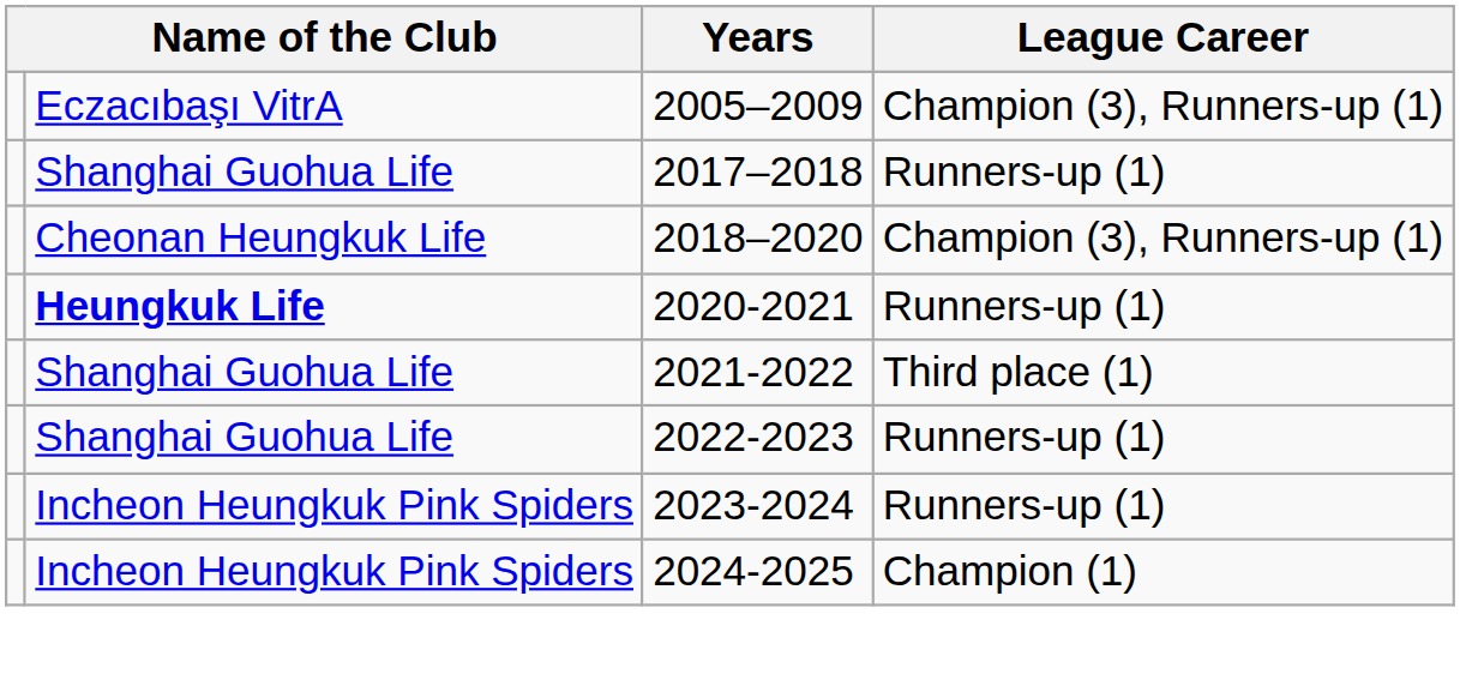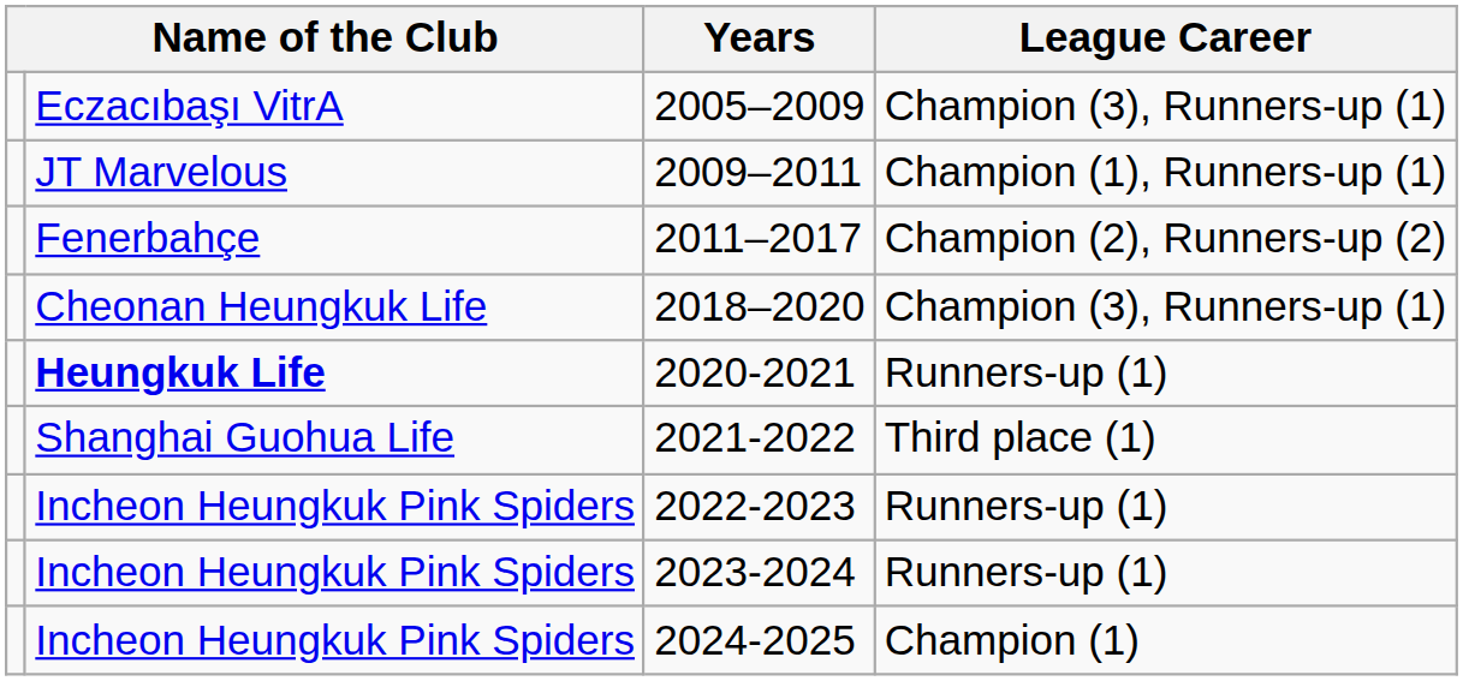 <table class="wikitable">
 <tr>
 <th colspan="2">Name of the Club</th>
 <th>Years</th>
 <th>League Career</th>
 </tr>
 <tr>
 <td></td>
 <td><a href='#'>Eczacıbaşı VitrA</a></td>
 <td>2005–2009</td>
 <td>Champion (3), Runners-up (1)</td>
 </tr>
 <tr>
 <td></td>
-<td><a href='#'>Shanghai Guohua Life</a></td>
-<td>2017–2018</td>
-<td>Runners-up (1)</td>
+<td><a href='#'>JT Marvelous</a></td>
+<td>2009–2011</td>
+<td>Champion (1), Runners-up (1)</td>
+</tr>
+<tr>
+<td></td>
+<td><a href='#'>Fenerbahçe</a></td>
+<td>2011–2017</td>
+<td>Champion (2), Runners-up (2)</td>
 </tr>
 <tr>
 <td></td>
 <td><a href='#'>Cheonan Heungkuk Life</a></td>
 <td>2018–2020</td>
 <td>Champion (3), Runners-up (1)</td>
 </tr>
 <tr>
 <td></td>
 <td><strong><a href='#'>Heungkuk Life</a></strong></td>
 <td>2020-2021</td>
 <td>Runners-up (1)</td>
 </tr>
 <tr>
 <td></td>
 <td><a href='#'>Shanghai Guohua Life</a></td>
 <td>2021-2022</td>
 <td>Third place (1)</td>
 </tr>
 <tr>
 <td></td>
-<td><a href='#'>Shanghai Guohua Life</a></td>
+<td><a href='#'>Incheon Heungkuk Pink Spiders</a></td>
 <td>2022-2023</td>
 <td>Runners-up (1)</td>
 </tr>
 <tr>
 <td></td>
 <td><a href='#'>Incheon Heungkuk Pink Spiders</a></td>
 <td>2023-2024</td>
 <td>Runners-up (1)</td>
 </tr>
 <tr>
 <td></td>
 <td><a href='#'>Incheon Heungkuk Pink Spiders</a></td>
 <td>2024-2025</td>
 <td>Champion (1)</td>
 </tr>
 </table>
